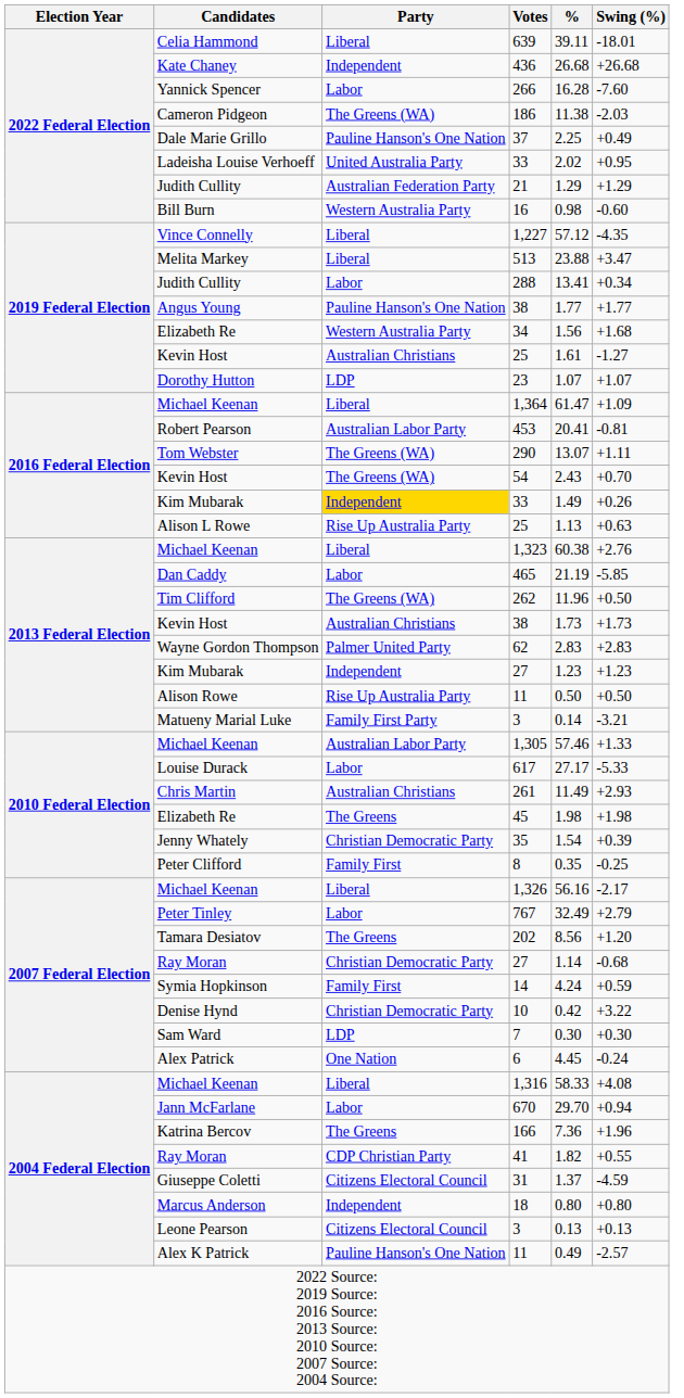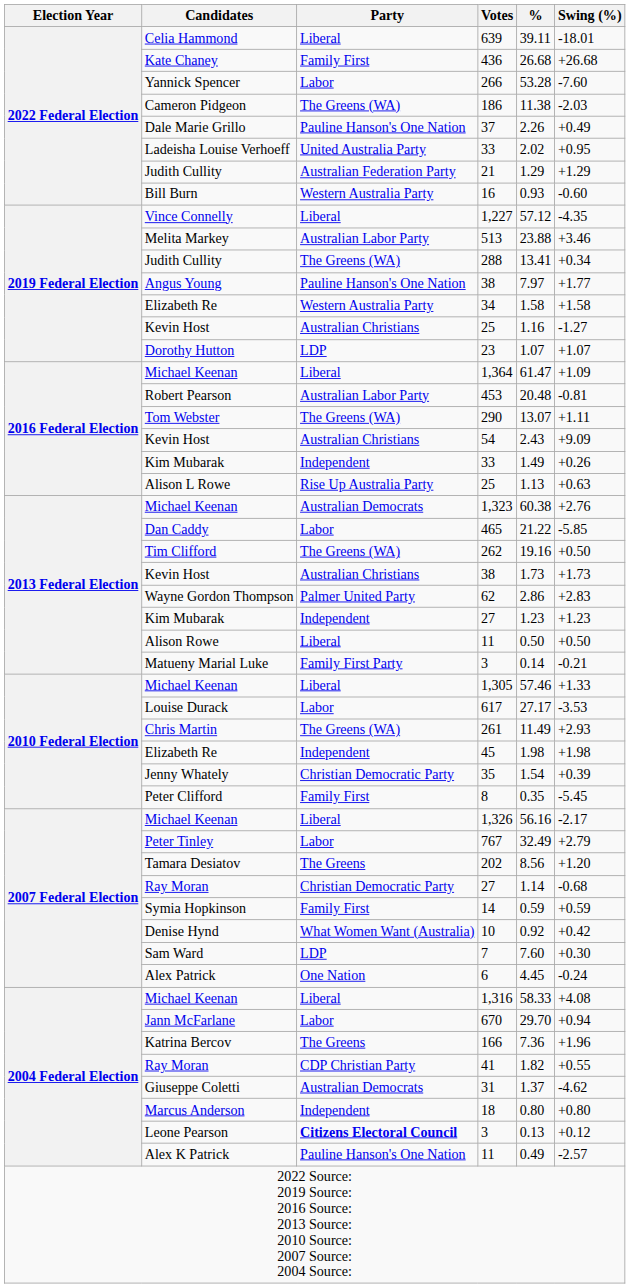 <table class="wikitable">
 <tr>
 <th>Election Year</th>
 <th>Candidates</th>
 <th>Party</th>
 <th>Votes</th>
 <th>%</th>
 <th>Swing (%)</th>
 </tr>
 <tr>
 <th rowspan="8"><a href='#'>2022 Federal Election</a></th>
 <td><a href='#'>Celia Hammond</a></td>
 <td><a href='#'>Liberal</a></td>
 <td>639</td>
 <td>39.11</td>
 <td>-18.01</td>
 </tr>
 <tr>
 <td><a href='#'>Kate Chaney</a></td>
-<td><a href='#'>Independent</a></td>
+<td><a href='#'>Family First</a></td>
 <td>436</td>
 <td>26.68</td>
 <td>+26.68</td>
 </tr>
 <tr>
 <td>Yannick Spencer</td>
 <td><a href='#'>Labor</a></td>
 <td>266</td>
-<td>16.28</td>
+<td>53.28</td>
 <td>-7.60</td>
 </tr>
 <tr>
 <td>Cameron Pidgeon</td>
 <td><a href='#'>The Greens (WA)</a></td>
 <td>186</td>
 <td>11.38</td>
 <td>-2.03</td>
 </tr>
 <tr>
 <td>Dale Marie Grillo</td>
 <td><a href='#'>Pauline Hanson's One Nation</a></td>
 <td>37</td>
-<td>2.25</td>
+<td>2.26</td>
 <td>+0.49</td>
 </tr>
 <tr>
 <td>Ladeisha Louise Verhoeff</td>
 <td><a href='#'>United Australia Party</a></td>
 <td>33</td>
 <td>2.02</td>
 <td>+0.95</td>
 </tr>
 <tr>
 <td>Judith Cullity</td>
 <td><a href='#'>Australian Federation Party</a></td>
 <td>21</td>
 <td>1.29</td>
 <td>+1.29</td>
 </tr>
 <tr>
 <td>Bill Burn</td>
 <td><a href='#'>Western Australia Party</a></td>
 <td>16</td>
-<td>0.98</td>
+<td>0.93</td>
 <td>-0.60</td>
 </tr>
 <tr>
 <th rowspan="7"><a href='#'>2019 Federal Election</a></th>
 <td><a href='#'>Vince Connelly</a></td>
 <td><a href='#'>Liberal</a></td>
 <td>1,227</td>
 <td>57.12</td>
 <td>-4.35</td>
 </tr>
 <tr>
 <td>Melita Markey</td>
-<td><a href='#'>Liberal</a></td>
+<td><a href='#'>Australian Labor Party</a></td>
 <td>513</td>
 <td>23.88</td>
-<td>+3.47</td>
+<td>+3.46</td>
 </tr>
 <tr>
 <td>Judith Cullity</td>
-<td><a href='#'>Labor</a></td>
+<td><a href='#'>The Greens (WA)</a></td>
 <td>288</td>
 <td>13.41</td>
 <td>+0.34</td>
 </tr>
 <tr>
 <td><a href='#'>Angus Young</a></td>
 <td><a href='#'>Pauline Hanson's One Nation</a></td>
 <td>38</td>
-<td>1.77</td>
+<td>7.97</td>
 <td>+1.77</td>
 </tr>
 <tr>
 <td>Elizabeth Re</td>
 <td><a href='#'>Western Australia Party</a></td>
 <td>34</td>
-<td>1.56</td>
-<td>+1.68</td>
+<td>1.58</td>
+<td>+1.58</td>
 </tr>
 <tr>
 <td>Kevin Host</td>
 <td><a href='#'>Australian Christians</a></td>
 <td>25</td>
-<td>1.61</td>
+<td>1.16</td>
 <td>-1.27</td>
 </tr>
 <tr>
 <td><a href='#'>Dorothy Hutton</a></td>
 <td><a href='#'>LDP</a></td>
 <td>23</td>
 <td>1.07</td>
 <td>+1.07</td>
 </tr>
 <tr>
 <th rowspan="6"><a href='#'>2016 Federal Election</a></th>
 <td><a href='#'>Michael Keenan</a></td>
 <td><a href='#'>Liberal</a></td>
 <td>1,364</td>
 <td>61.47</td>
 <td>+1.09</td>
 </tr>
 <tr>
 <td>Robert Pearson</td>
 <td><a href='#'>Australian Labor Party</a></td>
 <td>453</td>
-<td>20.41</td>
+<td>20.48</td>
 <td>-0.81</td>
 </tr>
 <tr>
 <td><a href='#'>Tom Webster</a></td>
 <td><a href='#'>The Greens (WA)</a></td>
 <td>290</td>
 <td>13.07</td>
 <td>+1.11</td>
 </tr>
 <tr>
 <td>Kevin Host</td>
-<td><a href='#'>The Greens (WA)</a></td>
+<td><a href='#'>Australian Christians</a></td>
 <td>54</td>
 <td>2.43</td>
-<td>+0.70</td>
+<td>+9.09</td>
 </tr>
 <tr>
 <td>Kim Mubarak</td>
-<td style="background: gold;"><a href='#'>Independent</a></td>
+<td><a href='#'>Independent</a></td>
 <td>33</td>
 <td>1.49</td>
 <td>+0.26</td>
 </tr>
 <tr>
 <td>Alison L Rowe</td>
 <td><a href='#'>Rise Up Australia Party</a></td>
 <td>25</td>
 <td>1.13</td>
 <td>+0.63</td>
 </tr>
 <tr>
 <th rowspan="8"><a href='#'>2013 Federal Election</a></th>
 <td><a href='#'>Michael Keenan</a></td>
-<td><a href='#'>Liberal</a></td>
+<td><a href='#'>Australian Democrats</a></td>
 <td>1,323</td>
 <td>60.38</td>
 <td>+2.76</td>
 </tr>
 <tr>
 <td><a href='#'>Dan Caddy</a></td>
 <td><a href='#'>Labor</a></td>
 <td>465</td>
-<td>21.19</td>
+<td>21.22</td>
 <td>-5.85</td>
 </tr>
 <tr>
 <td><a href='#'>Tim Clifford</a></td>
 <td><a href='#'>The Greens (WA)</a></td>
 <td>262</td>
-<td>11.96</td>
+<td>19.16</td>
 <td>+0.50</td>
 </tr>
 <tr>
 <td>Kevin Host</td>
 <td><a href='#'>Australian Christians</a></td>
 <td>38</td>
 <td>1.73</td>
 <td>+1.73</td>
 </tr>
 <tr>
 <td>Wayne Gordon Thompson</td>
 <td><a href='#'>Palmer United Party</a></td>
 <td>62</td>
-<td>2.83</td>
+<td>2.86</td>
 <td>+2.83</td>
 </tr>
 <tr>
 <td>Kim Mubarak</td>
 <td><a href='#'>Independent</a></td>
 <td>27</td>
 <td>1.23</td>
 <td>+1.23</td>
 </tr>
 <tr>
 <td>Alison Rowe</td>
-<td><a href='#'>Rise Up Australia Party</a></td>
+<td><a href='#'>Liberal</a></td>
 <td>11</td>
 <td>0.50</td>
 <td>+0.50</td>
 </tr>
 <tr>
 <td>Matueny Marial Luke</td>
 <td><a href='#'>Family First Party</a></td>
 <td>3</td>
 <td>0.14</td>
-<td>-3.21</td>
+<td>-0.21</td>
 </tr>
 <tr>
 <th rowspan="6"><a href='#'>2010 Federal Election</a></th>
 <td><a href='#'>Michael Keenan</a></td>
-<td><a href='#'>Australian Labor Party</a></td>
+<td><a href='#'>Liberal</a></td>
 <td>1,305</td>
 <td>57.46</td>
 <td>+1.33</td>
 </tr>
 <tr>
 <td>Louise Durack</td>
 <td><a href='#'>Labor</a></td>
 <td>617</td>
 <td>27.17</td>
-<td>-5.33</td>
+<td>-3.53</td>
 </tr>
 <tr>
 <td><a href='#'>Chris Martin</a></td>
-<td><a href='#'>Australian Christians</a></td>
+<td><a href='#'>The Greens (WA)</a></td>
 <td>261</td>
 <td>11.49</td>
 <td>+2.93</td>
 </tr>
 <tr>
 <td>Elizabeth Re</td>
-<td><a href='#'>The Greens</a></td>
+<td><a href='#'>Independent</a></td>
 <td>45</td>
 <td>1.98</td>
 <td>+1.98</td>
 </tr>
 <tr>
 <td>Jenny Whately</td>
 <td><a href='#'>Christian Democratic Party</a></td>
 <td>35</td>
 <td>1.54</td>
 <td>+0.39</td>
 </tr>
 <tr>
 <td>Peter Clifford</td>
 <td><a href='#'>Family First</a></td>
 <td>8</td>
 <td>0.35</td>
-<td>-0.25</td>
+<td>-5.45</td>
 </tr>
 <tr>
 <th rowspan="8"><a href='#'>2007 Federal Election</a></th>
 <td><a href='#'>Michael Keenan</a></td>
 <td><a href='#'>Liberal</a></td>
 <td>1,326</td>
 <td>56.16</td>
 <td>-2.17</td>
 </tr>
 <tr>
 <td><a href='#'>Peter Tinley</a></td>
 <td><a href='#'>Labor</a></td>
 <td>767</td>
 <td>32.49</td>
 <td>+2.79</td>
 </tr>
 <tr>
 <td>Tamara Desiatov</td>
 <td><a href='#'>The Greens</a></td>
 <td>202</td>
 <td>8.56</td>
 <td>+1.20</td>
 </tr>
 <tr>
 <td><a href='#'>Ray Moran</a></td>
 <td><a href='#'>Christian Democratic Party</a></td>
 <td>27</td>
 <td>1.14</td>
 <td>-0.68</td>
 </tr>
 <tr>
 <td>Symia Hopkinson</td>
 <td><a href='#'>Family First</a></td>
 <td>14</td>
-<td>4.24</td>
+<td>0.59</td>
 <td>+0.59</td>
 </tr>
 <tr>
 <td>Denise Hynd</td>
-<td><a href='#'>Christian Democratic Party</a></td>
+<td><a href='#'>What Women Want (Australia)</a></td>
 <td>10</td>
-<td>0.42</td>
-<td>+3.22</td>
+<td>0.92</td>
+<td>+0.42</td>
 </tr>
 <tr>
 <td>Sam Ward</td>
 <td><a href='#'>LDP</a></td>
 <td>7</td>
-<td>0.30</td>
+<td>7.60</td>
 <td>+0.30</td>
 </tr>
 <tr>
 <td>Alex Patrick</td>
 <td><a href='#'>One Nation</a></td>
 <td>6</td>
 <td>4.45</td>
 <td>-0.24</td>
 </tr>
 <tr>
 <th rowspan="8"><a href='#'>2004 Federal Election</a></th>
 <td><a href='#'>Michael Keenan</a></td>
 <td><a href='#'>Liberal</a></td>
 <td>1,316</td>
 <td>58.33</td>
 <td>+4.08</td>
 </tr>
 <tr>
 <td><a href='#'>Jann McFarlane</a></td>
 <td><a href='#'>Labor</a></td>
 <td>670</td>
 <td>29.70</td>
 <td>+0.94</td>
 </tr>
 <tr>
 <td>Katrina Bercov</td>
 <td><a href='#'>The Greens</a></td>
 <td>166</td>
 <td>7.36</td>
 <td>+1.96</td>
 </tr>
 <tr>
 <td><a href='#'>Ray Moran</a></td>
 <td><a href='#'>CDP Christian Party</a></td>
 <td>41</td>
 <td>1.82</td>
 <td>+0.55</td>
 </tr>
 <tr>
 <td>Giuseppe Coletti</td>
-<td><a href='#'>Citizens Electoral Council</a></td>
+<td><a href='#'>Australian Democrats</a></td>
 <td>31</td>
 <td>1.37</td>
-<td>-4.59</td>
+<td>-4.62</td>
 </tr>
 <tr>
 <td><a href='#'>Marcus Anderson</a></td>
 <td><a href='#'>Independent</a></td>
 <td>18</td>
 <td>0.80</td>
 <td>+0.80</td>
 </tr>
 <tr>
 <td>Leone Pearson</td>
-<td><a href='#'>Citizens Electoral Council</a></td>
+<td><strong><a href='#'>Citizens Electoral Council</a></strong></td>
 <td>3</td>
 <td>0.13</td>
-<td>+0.13</td>
+<td>+0.12</td>
 </tr>
 <tr>
 <td>Alex K Patrick</td>
 <td><a href='#'>Pauline Hanson's One Nation</a></td>
 <td>11</td>
 <td>0.49</td>
 <td>-2.57</td>
 </tr>
 <tr>
 <td colspan="6" style="text-align:center;">2022 Source: <br>2019 Source: <br>2016 Source: <br>2013 Source: <br>2010 Source: <br>2007 Source: <br>2004 Source: </td>
 </tr>
 </table>
